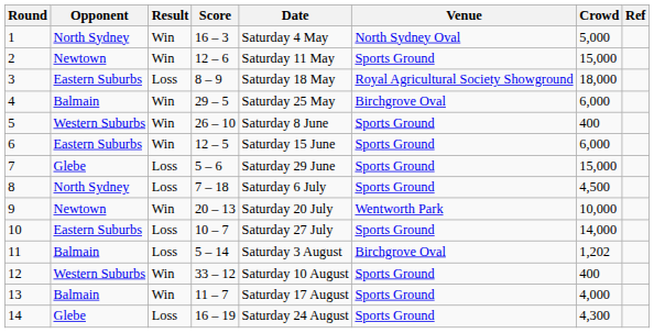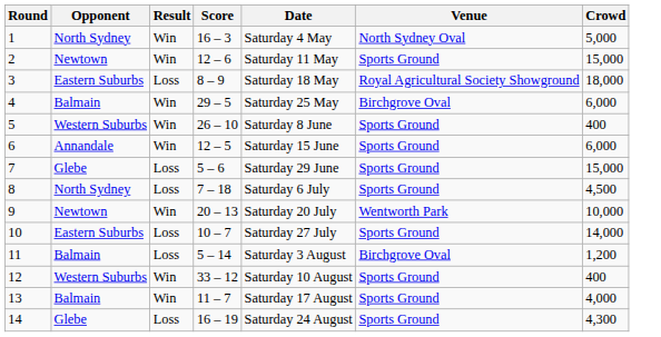 <table class="wikitable" style="text-align:left;">
 <tr>
 <th>Round</th>
 <th>Opponent</th>
 <th>Result</th>
 <th>Score</th>
 <th>Date</th>
 <th>Venue</th>
 <th>Crowd</th>
-<th>Ref</th>
 </tr>
 <tr>
 <td>1</td>
 <td> <a href='#'>North Sydney</a></td>
 <td>Win</td>
 <td>16 – 3</td>
 <td>Saturday 4 May</td>
 <td><a href='#'>North Sydney Oval</a></td>
 <td>5,000</td>
-<td></td>
 </tr>
 <tr>
 <td>2</td>
 <td> <a href='#'>Newtown</a></td>
 <td>Win</td>
 <td>12 – 6</td>
 <td>Saturday 11 May</td>
 <td><a href='#'>Sports Ground</a></td>
 <td>15,000</td>
-<td></td>
 </tr>
 <tr>
 <td>3</td>
 <td> <a href='#'>Eastern Suburbs</a></td>
 <td>Loss</td>
 <td>8 – 9</td>
 <td>Saturday 18 May</td>
 <td><a href='#'>Royal Agricultural Society Showground</a></td>
 <td>18,000</td>
-<td></td>
 </tr>
 <tr>
 <td>4</td>
 <td> <a href='#'>Balmain</a></td>
 <td>Win</td>
 <td>29 – 5</td>
 <td>Saturday 25 May</td>
 <td><a href='#'>Birchgrove Oval</a></td>
 <td>6,000</td>
-<td></td>
 </tr>
 <tr>
 <td>5</td>
 <td> <a href='#'>Western Suburbs</a></td>
 <td>Win</td>
 <td>26 – 10</td>
 <td>Saturday 8 June</td>
 <td><a href='#'>Sports Ground</a></td>
 <td>400</td>
-<td></td>
 </tr>
 <tr>
 <td>6</td>
-<td> <a href='#'>Eastern Suburbs</a></td>
+<td> <a href='#'>Annandale</a></td>
 <td>Win</td>
 <td>12 – 5</td>
 <td>Saturday 15 June</td>
 <td><a href='#'>Sports Ground</a></td>
 <td>6,000</td>
-<td></td>
 </tr>
 <tr>
 <td>7</td>
 <td> <a href='#'>Glebe</a></td>
 <td>Loss</td>
 <td>5 – 6</td>
 <td>Saturday 29 June</td>
 <td><a href='#'>Sports Ground</a></td>
 <td>15,000</td>
-<td></td>
 </tr>
 <tr>
 <td>8</td>
 <td> <a href='#'>North Sydney</a></td>
 <td>Loss</td>
 <td>7 – 18</td>
 <td>Saturday 6 July</td>
 <td><a href='#'>Sports Ground</a></td>
 <td>4,500</td>
-<td></td>
 </tr>
 <tr>
 <td>9</td>
 <td> <a href='#'>Newtown</a></td>
 <td>Win</td>
 <td>20 – 13</td>
 <td>Saturday 20 July</td>
 <td><a href='#'>Wentworth Park</a></td>
 <td>10,000</td>
-<td></td>
 </tr>
 <tr>
 <td>10</td>
 <td> <a href='#'>Eastern Suburbs</a></td>
 <td>Loss</td>
 <td>10 – 7</td>
 <td>Saturday 27 July</td>
 <td><a href='#'>Sports Ground</a></td>
 <td>14,000</td>
-<td></td>
 </tr>
 <tr>
 <td>11</td>
 <td> <a href='#'>Balmain</a></td>
 <td>Loss</td>
 <td>5 – 14</td>
 <td>Saturday 3 August</td>
 <td><a href='#'>Birchgrove Oval</a></td>
-<td>1,202</td>
-<td></td>
+<td>1,200</td>
 </tr>
 <tr>
 <td>12</td>
 <td> <a href='#'>Western Suburbs</a></td>
 <td>Win</td>
 <td>33 – 12</td>
 <td>Saturday 10 August</td>
 <td><a href='#'>Sports Ground</a></td>
 <td>400</td>
-<td></td>
 </tr>
 <tr>
 <td>13</td>
 <td> <a href='#'>Balmain</a></td>
 <td>Win</td>
 <td>11 – 7</td>
 <td>Saturday 17 August</td>
 <td><a href='#'>Sports Ground</a></td>
 <td>4,000</td>
-<td></td>
 </tr>
 <tr>
 <td>14</td>
 <td> <a href='#'>Glebe</a></td>
 <td>Loss</td>
 <td>16 – 19</td>
 <td>Saturday 24 August</td>
 <td><a href='#'>Sports Ground</a></td>
 <td>4,300</td>
-<td></td>
 </tr>
 </table>
